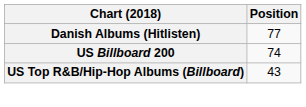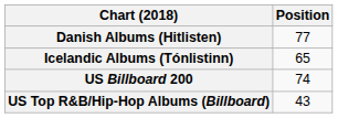 <table class="wikitable sortable plainrowheaders" style="text-align:center">
 <tr>
 <th scope="col">Chart (2018)</th>
 <th scope="col">Position</th>
 </tr>
 <tr>
 <th scope="row">Danish Albums (Hitlisten)</th>
 <td>77</td>
 </tr>
 <tr>
+<th scope="row">Icelandic Albums (Tónlistinn)</th>
+<td>65</td>
+</tr>
+<tr>
 <th scope="row">US <em>Billboard</em> 200</th>
 <td>74</td>
 </tr>
 <tr>
 <th scope="row">US Top R&B/Hip-Hop Albums (<em>Billboard</em>)</th>
 <td>43</td>
 </tr>
 </table>
